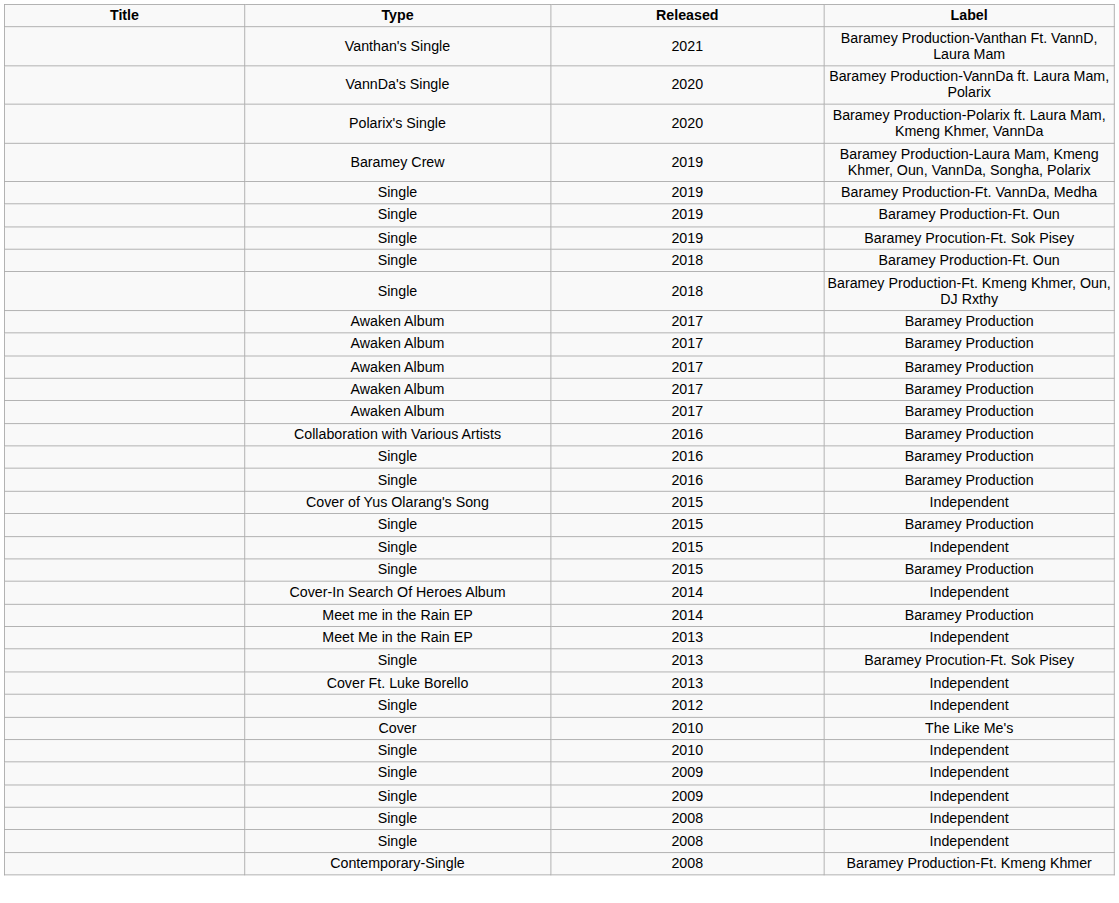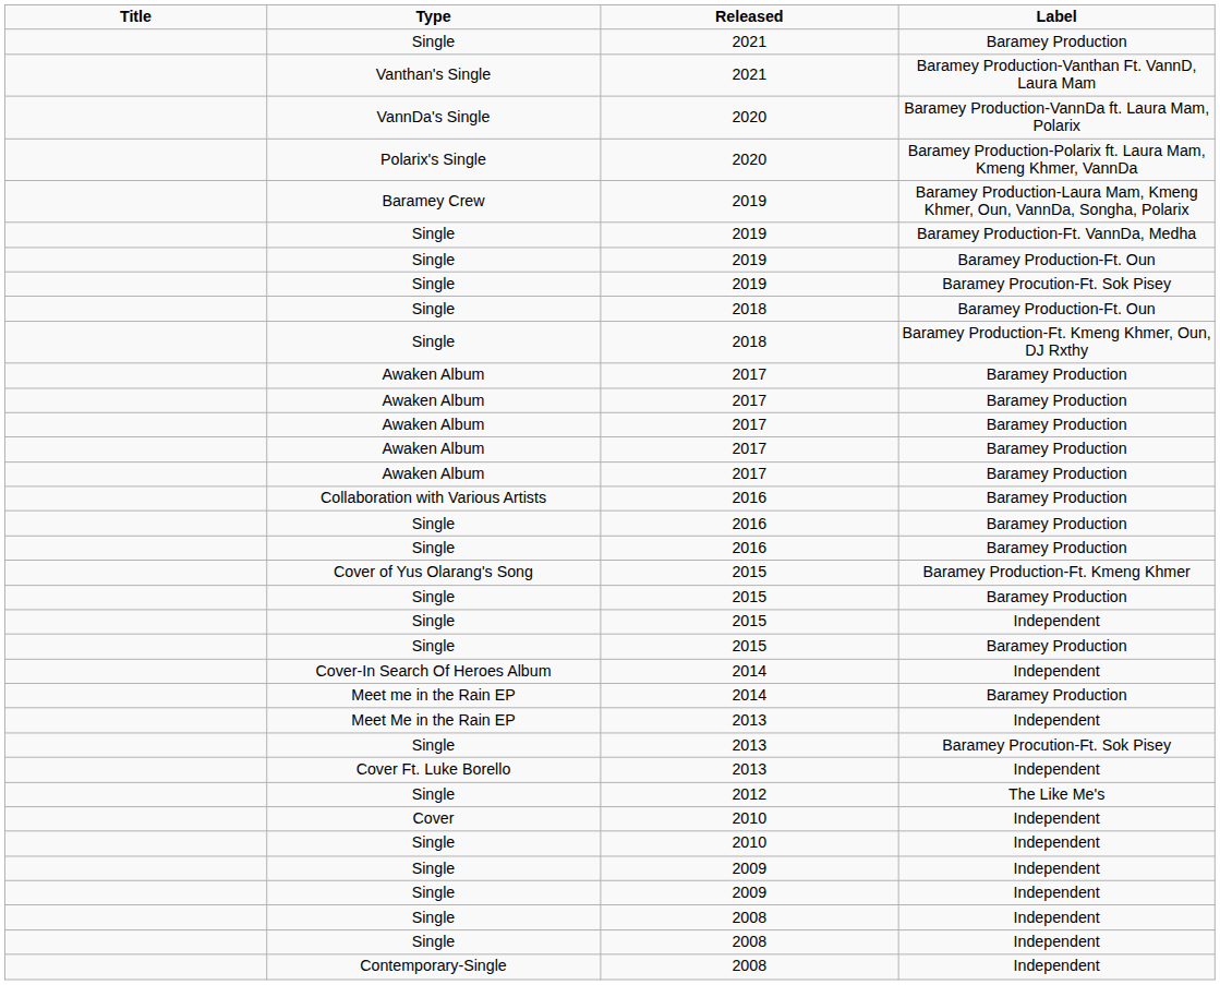 <table class="wikitable">
 <tr>
 <td width="1%" height="2"  align="center"><span><strong>Title</strong></span></td>
 <td width="1%" height="2"  align="center"><span><strong>Type</strong></span></td>
 <td width="1%" height="2"  align="center"><span><strong>Released</strong></span></td>
 <td width="1%" height="2"  align="center"><span><strong>Label</strong></span></td>
+</tr>
+<tr>
+<td align="center"></td>
+<td align="center">Single</td>
+<td align="center">2021</td>
+<td align="center">Baramey Production</td>
 </tr>
 <tr>
 <td align="center"></td>
 <td align="center">Vanthan's Single</td>
 <td align="center">2021</td>
 <td align="center">Baramey Production-Vanthan Ft. VannD, Laura Mam</td>
 </tr>
 <tr>
 <td align="center"></td>
 <td align="center">VannDa's Single</td>
 <td align="center">2020</td>
 <td align="center">Baramey Production-VannDa ft. Laura Mam, Polarix</td>
 </tr>
 <tr>
 <td align="center"></td>
 <td align="center">Polarix's Single</td>
 <td align="center">2020</td>
 <td align="center">Baramey Production-Polarix ft. Laura Mam, Kmeng Khmer, VannDa</td>
 </tr>
 <tr>
 <td align="center"></td>
 <td align="center">Baramey Crew</td>
 <td align="center">2019</td>
 <td align="center">Baramey Production-Laura Mam, Kmeng Khmer, Oun, VannDa, Songha, Polarix</td>
 </tr>
 <tr>
 <td align="center"></td>
 <td align="center">Single</td>
 <td align="center">2019</td>
 <td align="center">Baramey Production-Ft. VannDa, Medha</td>
 </tr>
 <tr>
 <td align="center"></td>
 <td align="center">Single</td>
 <td align="center">2019</td>
 <td align="center">Baramey Production-Ft. Oun</td>
 </tr>
 <tr>
 <td align="center"></td>
 <td align="center">Single</td>
 <td align="center">2019</td>
 <td align="center">Baramey Procution-Ft. Sok Pisey</td>
 </tr>
 <tr>
 <td align="center"></td>
 <td align="center">Single</td>
 <td align="center">2018</td>
 <td align="center">Baramey Production-Ft. Oun</td>
 </tr>
 <tr>
 <td align="center"></td>
 <td align="center">Single</td>
 <td align="center">2018</td>
 <td align="center">Baramey Production-Ft. Kmeng Khmer, Oun, DJ Rxthy</td>
 </tr>
 <tr>
 <td align="center"></td>
 <td align="center">Awaken Album</td>
 <td align="center">2017</td>
 <td align="center">Baramey Production</td>
 </tr>
 <tr>
 <td align="center"></td>
 <td align="center">Awaken Album</td>
 <td align="center">2017</td>
 <td align="center">Baramey Production</td>
 </tr>
 <tr>
 <td align="center"></td>
 <td align="center">Awaken Album</td>
 <td align="center">2017</td>
 <td align="center">Baramey Production</td>
 </tr>
 <tr>
 <td align="center"></td>
 <td align="center">Awaken Album</td>
 <td align="center">2017</td>
 <td align="center">Baramey Production</td>
 </tr>
 <tr>
 <td align="center"></td>
 <td align="center">Awaken Album</td>
 <td align="center">2017</td>
 <td align="center">Baramey Production</td>
 </tr>
 <tr>
 <td align="center"></td>
 <td align="center">Collaboration with Various Artists</td>
 <td align="center">2016</td>
 <td align="center">Baramey Production</td>
 </tr>
 <tr>
 <td align="center"></td>
 <td align="center">Single</td>
 <td align="center">2016</td>
 <td align="center">Baramey Production</td>
 </tr>
 <tr>
 <td align="center"></td>
 <td align="center">Single</td>
 <td align="center">2016</td>
 <td align="center">Baramey Production</td>
 </tr>
 <tr>
 <td align="center"></td>
 <td align="center">Cover of Yus Olarang's Song</td>
 <td align="center">2015</td>
-<td align="center">Independent</td>
+<td align="center">Baramey Production-Ft. Kmeng Khmer</td>
 </tr>
 <tr>
 <td align="center"></td>
 <td align="center">Single</td>
 <td align="center">2015</td>
 <td align="center">Baramey Production</td>
 </tr>
 <tr>
 <td align="center"></td>
 <td align="center">Single</td>
 <td align="center">2015</td>
 <td align="center">Independent</td>
 </tr>
 <tr>
 <td align="center"></td>
 <td align="center">Single</td>
 <td align="center">2015</td>
 <td align="center">Baramey Production</td>
 </tr>
 <tr>
 <td align="center"></td>
 <td align="center">Cover-In Search Of Heroes Album</td>
 <td align="center">2014</td>
 <td align="center">Independent</td>
 </tr>
 <tr>
 <td align="center"></td>
 <td align="center">Meet me in the Rain EP</td>
 <td align="center">2014</td>
 <td align="center">Baramey Production</td>
 </tr>
 <tr>
 <td align="center"></td>
 <td align="center">Meet Me in the Rain EP</td>
 <td align="center">2013</td>
 <td align="center">Independent</td>
 </tr>
 <tr>
 <td align="center"></td>
 <td align="center">Single</td>
 <td align="center">2013</td>
 <td align="center">Baramey Procution-Ft. Sok Pisey</td>
 </tr>
 <tr>
 <td align="center"></td>
 <td align="center">Cover Ft. Luke Borello</td>
 <td align="center">2013</td>
 <td align="center">Independent</td>
 </tr>
 <tr>
 <td align="center"></td>
 <td align="center">Single</td>
 <td align="center">2012</td>
-<td align="center">Independent</td>
+<td align="center">The Like Me's</td>
 </tr>
 <tr>
 <td align="center"></td>
 <td align="center">Cover</td>
 <td align="center">2010</td>
-<td align="center">The Like Me's</td>
+<td align="center">Independent</td>
 </tr>
 <tr>
 <td align="center"></td>
 <td align="center">Single</td>
 <td align="center">2010</td>
 <td align="center">Independent</td>
 </tr>
 <tr>
 <td align="center"></td>
 <td align="center">Single</td>
 <td align="center">2009</td>
 <td align="center">Independent</td>
 </tr>
 <tr>
 <td align="center"></td>
 <td align="center">Single</td>
 <td align="center">2009</td>
 <td align="center">Independent</td>
 </tr>
 <tr>
 <td align="center"></td>
 <td align="center">Single</td>
 <td align="center">2008</td>
 <td align="center">Independent</td>
 </tr>
 <tr>
 <td align="center"></td>
 <td align="center">Single</td>
 <td align="center">2008</td>
 <td align="center">Independent</td>
 </tr>
 <tr>
 <td align="center"></td>
 <td align="center">Contemporary-Single</td>
 <td align="center">2008</td>
-<td align="center">Baramey Production-Ft. Kmeng Khmer</td>
+<td align="center">Independent</td>
 </tr>
 </table>
